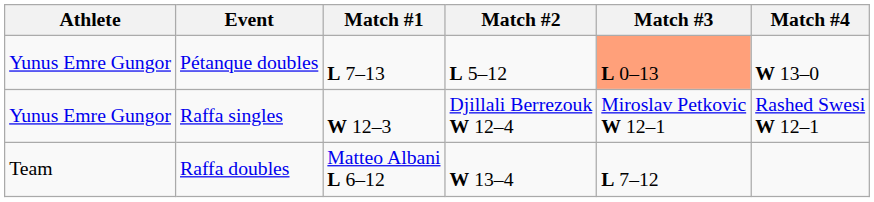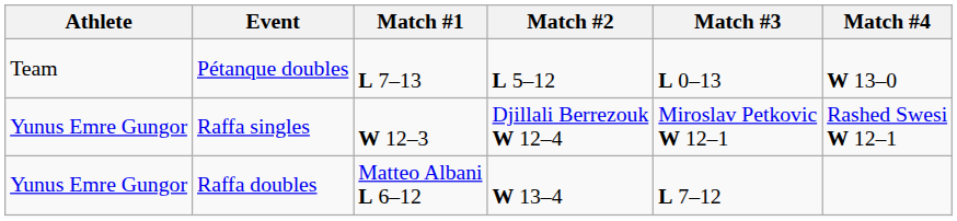 <table class="wikitable">
 <tr>
 <th>Athlete</th>
 <th>Event</th>
 <th>Match #1</th>
 <th>Match #2</th>
 <th>Match #3</th>
 <th>Match #4</th>
 </tr>
 <tr>
-<td><a href='#'>Yunus Emre Gungor</a></td>
+<td>Team</td>
 <td><a href='#'>Pétanque doubles</a></td>
 <td> <br><strong>L</strong> 7–13</td>
 <td> <br><strong>L</strong> 5–12</td>
-<td style="background: lightsalmon;"> <br><strong>L</strong> 0–13</td>
+<td> <br><strong>L</strong> 0–13</td>
 <td> <br><strong>W</strong> 13–0</td>
 </tr>
 <tr>
 <td><a href='#'>Yunus Emre Gungor</a></td>
 <td><a href='#'>Raffa singles</a></td>
 <td> <br><strong>W</strong> 12–3</td>
 <td> <a href='#'>Djillali Berrezouk</a> <br><strong>W</strong> 12–4</td>
 <td> <a href='#'>Miroslav Petkovic</a> <br><strong>W</strong> 12–1</td>
 <td> <a href='#'>Rashed Swesi</a> <br><strong>W</strong> 12–1</td>
 </tr>
 <tr>
-<td>Team</td>
+<td><a href='#'>Yunus Emre Gungor</a></td>
 <td><a href='#'>Raffa doubles</a></td>
 <td> <a href='#'>Matteo Albani</a> <br><strong>L</strong> 6–12</td>
 <td> <br><strong>W</strong> 13–4</td>
 <td> <br><strong>L</strong> 7–12</td>
 <td></td>
 </tr>
 </table>
